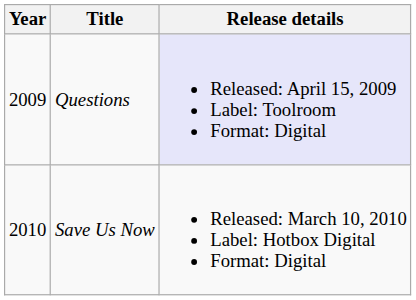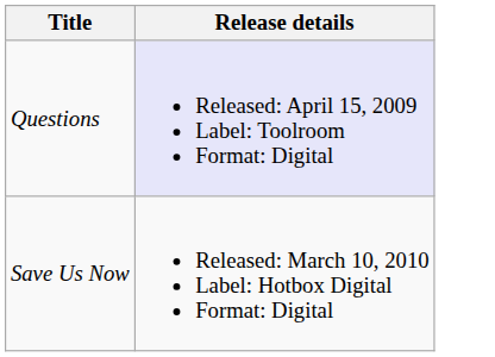 <table class="wikitable">
 <tr>
-<th>Year</th>
 <th>Title</th>
 <th>Release details</th>
 </tr>
 <tr>
-<td>2009</td>
 <td><em>Questions</em></td>
 <td style="background: lavender;"><br><ul><li>Released: April 15, 2009</li><li>Label: Toolroom</li><li>Format: Digital</li></ul></td>
 </tr>
 <tr>
-<td>2010</td>
 <td><em>Save Us Now</em></td>
 <td><br><ul><li>Released: March 10, 2010</li><li>Label: Hotbox Digital</li><li>Format: Digital</li></ul></td>
 </tr>
 </table>
